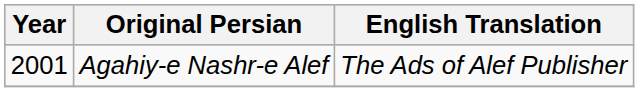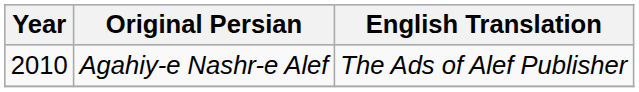 <table class="wikitable">
 <tr>
 <th>Year</th>
 <th>Original Persian</th>
 <th>English Translation</th>
 </tr>
 <tr>
-<td>2001</td>
+<td>2010</td>
 <td><em>Agahiy-e Nashr-e Alef</em></td>
 <td><em>The Ads of Alef Publisher</em></td>
 </tr>
 <tr>
 </tr>
 </table>
